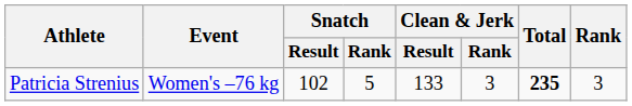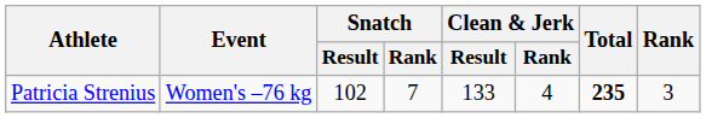 <table class="wikitable" style="font-size:90%">
 <tr>
 <th rowspan="2">Athlete</th>
 <th rowspan="2">Event</th>
 <th colspan="2">Snatch</th>
 <th colspan="2">Clean & Jerk</th>
 <th rowspan="2">Total</th>
 <th rowspan="2">Rank</th>
 </tr>
 <tr style="font-size:95%">
 <th>Result</th>
 <th>Rank</th>
 <th>Result</th>
 <th>Rank</th>
 </tr>
 <tr align=center>
 <td align=left><a href='#'>Patricia Strenius</a></td>
 <td align=left><a href='#'>Women's –76 kg</a></td>
 <td>102</td>
-<td>5</td>
+<td>7</td>
 <td>133</td>
-<td>3</td>
+<td>4</td>
 <td><strong>235</strong></td>
 <td>3</td>
 </tr>
 </table>
